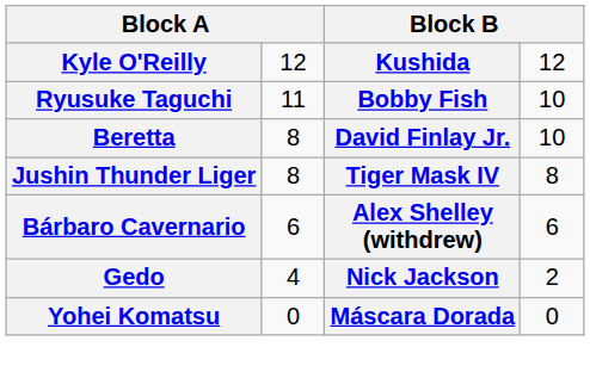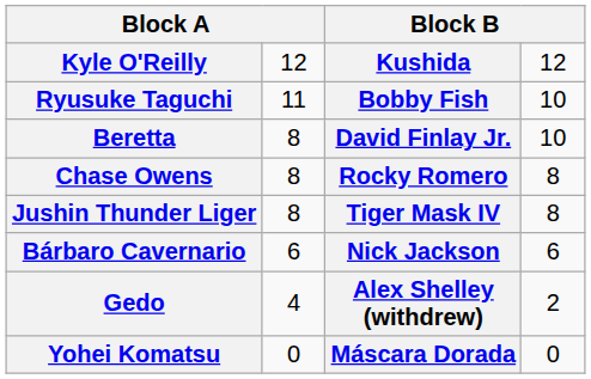 <table class="wikitable" style="margin: 1em auto 1em auto;text-align:center">
 <tr>
 <th colspan="2">Block A</th>
 <th colspan="2">Block B</th>
 </tr>
 <tr>
 <th><a href='#'>Kyle O'Reilly</a></th>
 <td style="width:35px">12</td>
 <th><a href='#'>Kushida</a></th>
 <td style="width:35px">12</td>
 </tr>
 <tr>
 <th><a href='#'>Ryusuke Taguchi</a></th>
 <td>11</td>
 <th><a href='#'>Bobby Fish</a></th>
 <td>10</td>
 </tr>
 <tr>
 <th><a href='#'>Beretta</a></th>
 <td>8</td>
 <th><a href='#'>David Finlay Jr.</a></th>
 <td>10</td>
 </tr>
 <tr>
+<th><a href='#'>Chase Owens</a></th>
+<td>8</td>
+<th><a href='#'>Rocky Romero</a></th>
+<td>8</td>
+</tr>
+<tr>
 <th><a href='#'>Jushin Thunder Liger</a></th>
 <td>8</td>
 <th><a href='#'>Tiger Mask IV</a></th>
 <td>8</td>
 </tr>
 <tr>
 <th><a href='#'>Bárbaro Cavernario</a></th>
 <td>6</td>
-<th><a href='#'>Alex Shelley</a><br>(withdrew)</th>
+<th><a href='#'>Nick Jackson</a></th>
 <td>6</td>
 </tr>
 <tr>
 <th><a href='#'>Gedo</a></th>
 <td>4</td>
-<th><a href='#'>Nick Jackson</a></th>
+<th><a href='#'>Alex Shelley</a><br>(withdrew)</th>
 <td>2</td>
 </tr>
 <tr>
 <th><a href='#'>Yohei Komatsu</a></th>
 <td>0</td>
 <th><a href='#'>Máscara Dorada</a></th>
 <td>0</td>
 </tr>
 </table>
